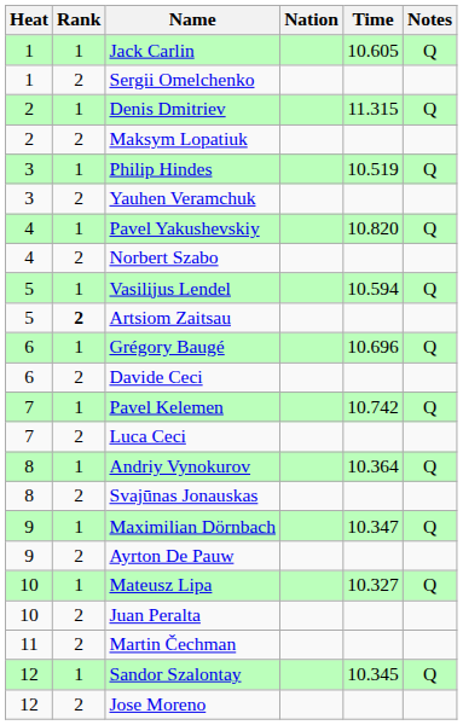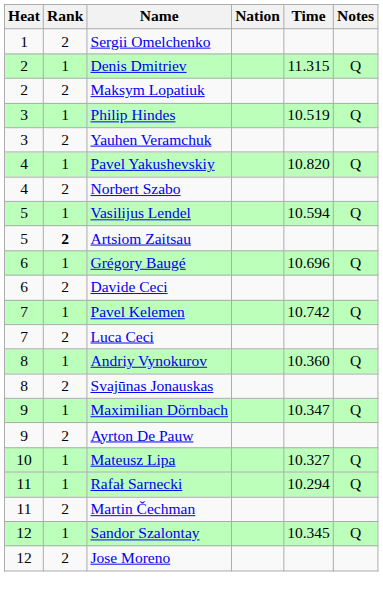 <table class="wikitable sortable" style="text-align:center">
 <tr>
 <th>Heat</th>
 <th>Rank</th>
 <th>Name</th>
 <th>Nation</th>
 <th>Time</th>
 <th>Notes</th>
-</tr>
-<tr bgcolor=bbffbb>
-<td>1</td>
-<td>1</td>
-<td align=left><a href='#'>Jack Carlin</a></td>
-<td align=left></td>
-<td>10.605</td>
-<td>Q</td>
 </tr>
 <tr>
 <td>1</td>
 <td>2</td>
 <td align=left><a href='#'>Sergii Omelchenko</a></td>
 <td align=left></td>
 <td></td>
 <td></td>
 </tr>
 <tr bgcolor=bbffbb>
 <td>2</td>
 <td>1</td>
 <td align=left><a href='#'>Denis Dmitriev</a></td>
 <td align=left></td>
 <td>11.315</td>
 <td>Q</td>
 </tr>
 <tr>
 <td>2</td>
 <td>2</td>
 <td align=left><a href='#'>Maksym Lopatiuk</a></td>
 <td align=left></td>
 <td></td>
 <td></td>
 </tr>
 <tr bgcolor=bbffbb>
 <td>3</td>
 <td>1</td>
 <td align=left><a href='#'>Philip Hindes</a></td>
 <td align=left></td>
 <td>10.519</td>
 <td>Q</td>
 </tr>
 <tr>
 <td>3</td>
 <td>2</td>
 <td align=left><a href='#'>Yauhen Veramchuk</a></td>
 <td align=left></td>
 <td></td>
 <td></td>
 </tr>
 <tr bgcolor=bbffbb>
 <td>4</td>
 <td>1</td>
 <td align=left><a href='#'>Pavel Yakushevskiy</a></td>
 <td align=left></td>
 <td>10.820</td>
 <td>Q</td>
 </tr>
 <tr>
 <td>4</td>
 <td>2</td>
 <td align=left><a href='#'>Norbert Szabo</a></td>
 <td align=left></td>
 <td></td>
 <td></td>
 </tr>
 <tr bgcolor=bbffbb>
 <td>5</td>
 <td>1</td>
 <td align=left><a href='#'>Vasilijus Lendel</a></td>
 <td align=left></td>
 <td>10.594</td>
 <td>Q</td>
 </tr>
 <tr>
 <td>5</td>
 <td><strong>2</strong></td>
 <td align=left><a href='#'>Artsiom Zaitsau</a></td>
 <td align=left></td>
 <td></td>
 <td></td>
 </tr>
 <tr bgcolor=bbffbb>
 <td>6</td>
 <td>1</td>
 <td align=left><a href='#'>Grégory Baugé</a></td>
 <td align=left></td>
 <td>10.696</td>
 <td>Q</td>
 </tr>
 <tr>
 <td>6</td>
 <td>2</td>
 <td align=left><a href='#'>Davide Ceci</a></td>
 <td align=left></td>
 <td></td>
 <td></td>
 </tr>
 <tr bgcolor=bbffbb>
 <td>7</td>
 <td>1</td>
 <td align=left><a href='#'>Pavel Kelemen</a></td>
 <td align=left></td>
 <td>10.742</td>
 <td>Q</td>
 </tr>
 <tr>
 <td>7</td>
 <td>2</td>
 <td align=left><a href='#'>Luca Ceci</a></td>
 <td align=left></td>
 <td></td>
 <td></td>
 </tr>
 <tr bgcolor=bbffbb>
 <td>8</td>
 <td>1</td>
 <td align=left><a href='#'>Andriy Vynokurov</a></td>
 <td align=left></td>
-<td>10.364</td>
+<td>10.360</td>
 <td>Q</td>
 </tr>
 <tr>
 <td>8</td>
 <td>2</td>
 <td align=left><a href='#'>Svajūnas Jonauskas</a></td>
 <td align=left></td>
 <td></td>
 <td></td>
 </tr>
 <tr bgcolor=bbffbb>
 <td>9</td>
 <td>1</td>
 <td align=left><a href='#'>Maximilian Dörnbach</a></td>
 <td align=left></td>
 <td>10.347</td>
 <td>Q</td>
 </tr>
 <tr>
 <td>9</td>
 <td>2</td>
 <td align=left><a href='#'>Ayrton De Pauw</a></td>
 <td align=left></td>
 <td></td>
 <td></td>
 </tr>
 <tr bgcolor=bbffbb>
 <td>10</td>
 <td>1</td>
 <td align=left><a href='#'>Mateusz Lipa</a></td>
 <td align=left></td>
 <td>10.327</td>
 <td>Q</td>
 </tr>
-<tr>
-<td>10</td>
-<td>2</td>
-<td align=left><a href='#'>Juan Peralta</a></td>
+<tr bgcolor=bbffbb>
+<td>11</td>
+<td>1</td>
+<td align=left><a href='#'>Rafał Sarnecki</a></td>
 <td align=left></td>
-<td></td>
-<td></td>
+<td>10.294</td>
+<td>Q</td>
 </tr>
 <tr>
 <td>11</td>
 <td>2</td>
 <td align=left><a href='#'>Martin Čechman</a></td>
 <td align=left></td>
 <td></td>
 <td></td>
 </tr>
 <tr bgcolor=bbffbb>
 <td>12</td>
 <td>1</td>
 <td align=left><a href='#'>Sandor Szalontay</a></td>
 <td align=left></td>
 <td>10.345</td>
 <td>Q</td>
 </tr>
 <tr>
 <td>12</td>
 <td>2</td>
 <td align=left><a href='#'>Jose Moreno</a></td>
 <td align=left></td>
 <td></td>
 <td></td>
 </tr>
 </table>
